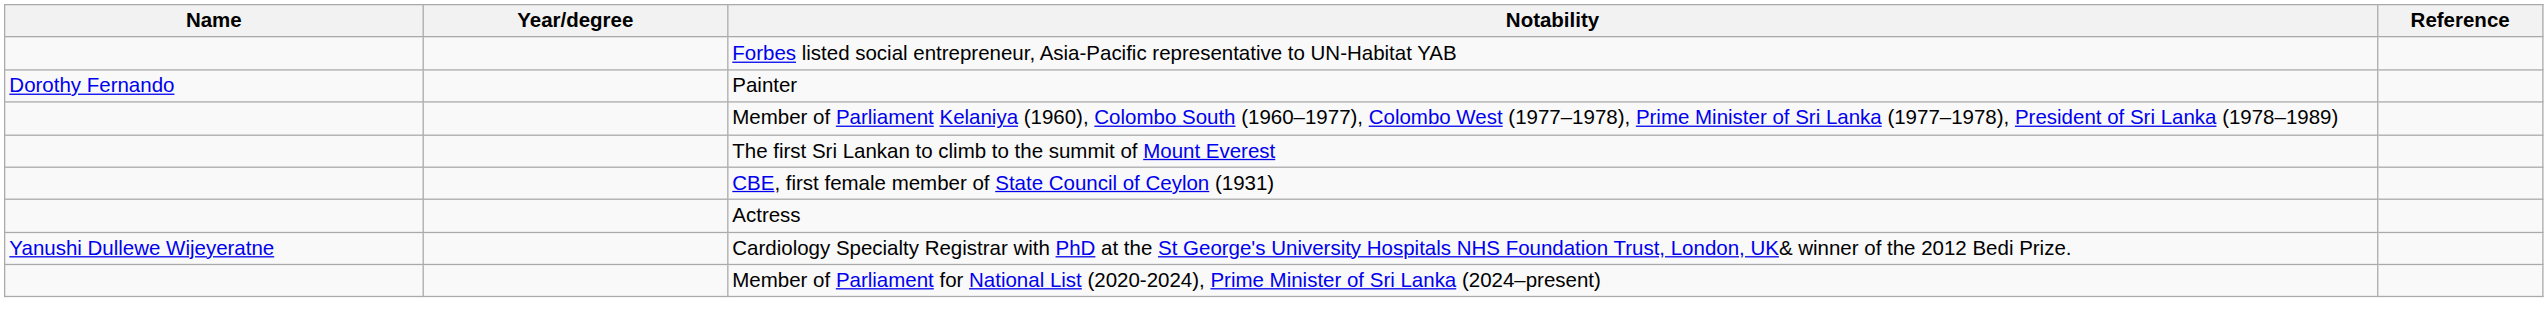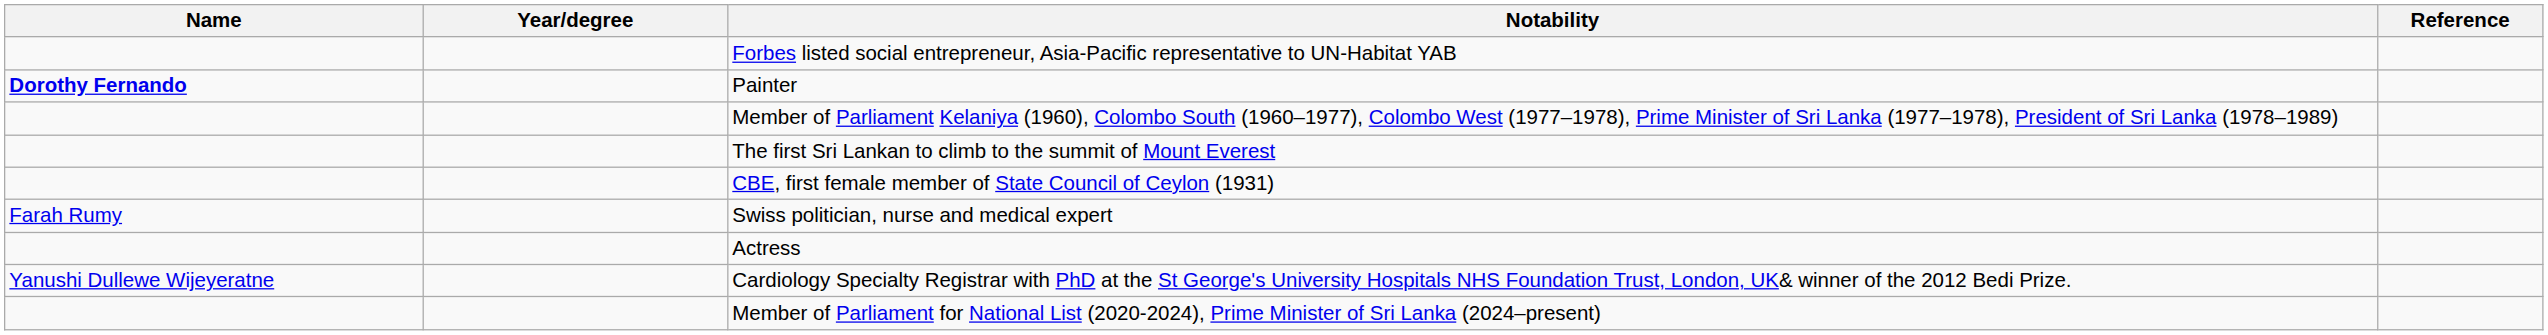 <table class="wikitable sortable" style="width:100%">
 <tr>
 <th style="width:*;">Name</th>
 <th style="width:12%;">Year/degree</th>
 <th style="width:65%;" class="unsortable">Notability</th>
 <th style="width:*;" class="unsortable">Reference</th>
 </tr>
 <tr>
 <td></td>
 <td style="text-align:center;"></td>
 <td><a href='#'>Forbes</a> listed social entrepreneur, Asia-Pacific representative to UN-Habitat YAB</td>
 <td style="text-align:center;"><br></td>
 </tr>
 <tr>
-<td><a href='#'>Dorothy Fernando</a></td>
+<td><strong><a href='#'>Dorothy Fernando</a></strong></td>
 <td></td>
 <td>Painter</td>
 <td style="text-align:center;"></td>
 </tr>
 <tr>
 <td></td>
 <td style="text-align:center;"></td>
 <td>Member of <a href='#'>Parliament</a> <a href='#'>Kelaniya</a> (1960), <a href='#'>Colombo South</a> (1960–1977), <a href='#'>Colombo West</a> (1977–1978), <a href='#'>Prime Minister of Sri Lanka</a> (1977–1978), <a href='#'>President of Sri Lanka</a> (1978–1989)</td>
 <td style="text-align:center;"></td>
 </tr>
 <tr>
 <td></td>
 <td style="text-align:center;"></td>
 <td>The first Sri Lankan to climb to the summit of <a href='#'>Mount Everest</a></td>
 <td style="text-align:center;"><br></td>
 </tr>
 <tr>
 <td></td>
 <td style="text-align:center;"></td>
 <td><a href='#'>CBE</a>, first female member of <a href='#'>State Council of Ceylon</a> (1931)</td>
 <td style="text-align:center;"></td>
 </tr>
 <tr>
+<td><a href='#'>Farah Rumy</a></td>
+<td></td>
+<td>Swiss politician, nurse and medical expert</td>
+<td></td>
+</tr>
+<tr>
 <td></td>
 <td style="text-align:center;"></td>
 <td>Actress</td>
 <td style="text-align:center;"></td>
 </tr>
 <tr>
 <td><a href='#'>Yanushi Dullewe Wijeyeratne</a></td>
 <td style="text-align:center;"></td>
 <td>Cardiology Specialty Registrar with <a href='#'>PhD</a> at the <a href='#'>St George's University Hospitals NHS Foundation Trust, London, UK</a>& winner of the 2012 Bedi Prize.</td>
 <td style="text-align:center;"></td>
 </tr>
 <tr>
 <td></td>
 <td style="text-align:center;"></td>
 <td>Member of <a href='#'>Parliament</a> for <a href='#'>National List</a> (2020-2024), <a href='#'>Prime Minister of Sri Lanka</a> (2024–present)</td>
 <td></td>
 </tr>
 </table>
